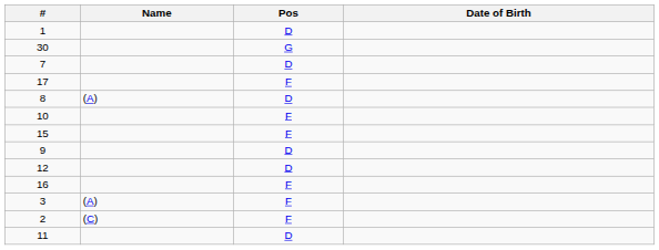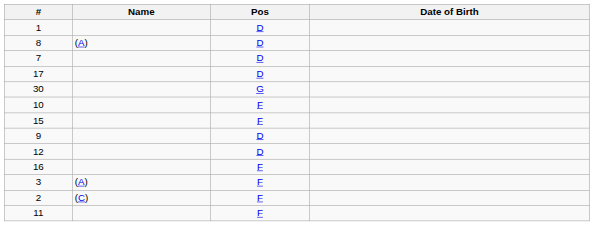 <table class="wikitable sortable" style=width:60em>
 <tr>
 <th>#</th>
 <th>Name</th>
 <th>Pos</th>
 <th>Date of Birth</th>
 </tr>
 <tr>
 <td align="center">1</td>
 <td></td>
 <td align="center"><a href='#'>D</a></td>
 <td></td>
 </tr>
 <tr>
-<td align="center">30</td>
-<td></td>
-<td align="center"><a href='#'>G</a></td>
+<td align="center">8</td>
+<td> (<a href='#'>A</a>)</td>
+<td align="center"><a href='#'>D</a></td>
 <td></td>
 </tr>
 <tr>
 <td align="center">7</td>
 <td></td>
 <td align="center"><a href='#'>D</a></td>
 <td></td>
 </tr>
 <tr>
 <td align="center">17</td>
 <td></td>
-<td align="center"><a href='#'>F</a></td>
+<td align="center"><a href='#'>D</a></td>
 <td></td>
 </tr>
 <tr>
-<td align="center">8</td>
-<td> (<a href='#'>A</a>)</td>
-<td align="center"><a href='#'>D</a></td>
+<td align="center">30</td>
+<td></td>
+<td align="center"><a href='#'>G</a></td>
 <td></td>
 </tr>
 <tr>
 <td align="center">10</td>
 <td></td>
 <td align="center"><a href='#'>F</a></td>
 <td></td>
 </tr>
 <tr>
 <td align="center">15</td>
 <td></td>
 <td align="center"><a href='#'>F</a></td>
 <td></td>
 </tr>
 <tr>
 <td align="center">9</td>
 <td></td>
 <td align="center"><a href='#'>D</a></td>
 <td></td>
 </tr>
 <tr>
 <td align="center">12</td>
 <td></td>
 <td align="center"><a href='#'>D</a></td>
 <td></td>
 </tr>
 <tr>
 <td align="center">16</td>
 <td></td>
 <td align="center"><a href='#'>F</a></td>
 <td></td>
 </tr>
 <tr>
 <td align="center">3</td>
 <td> (<a href='#'>A</a>)</td>
 <td align="center"><a href='#'>F</a></td>
 <td></td>
 </tr>
 <tr>
 <td align="center">2</td>
 <td> (<a href='#'>C</a>)</td>
 <td align="center"><a href='#'>F</a></td>
 <td></td>
 </tr>
 <tr>
 <td align="center">11</td>
 <td></td>
-<td align="center"><a href='#'>D</a></td>
+<td align="center"><a href='#'>F</a></td>
 <td></td>
 </tr>
 </table>
